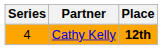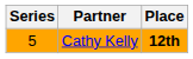 <table class="wikitable sortable" style="margin:auto; text-align:center;">
 <tr>
 <th>Series</th>
 <th>Partner</th>
 <th>Place</th>
 </tr>
 <tr bgcolor="orange">
-<td>4</td>
+<td>5</td>
 <td><a href='#'>Cathy Kelly</a></td>
 <td><strong>12th</strong></td>
 </tr>
 </table>
